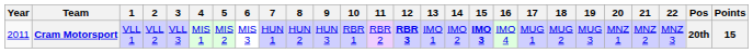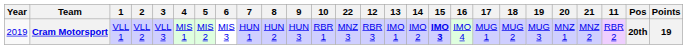 <table class="wikitable" style="text-align:center; font-size:85%">
 <tr>
 <th>Year</th>
 <th>Team</th>
 <th>1</th>
 <th>2</th>
 <th>3</th>
 <th>4</th>
 <th>5</th>
 <th>6</th>
 <th>7</th>
 <th>8</th>
 <th>9</th>
 <th>10</th>
-<th>11</th>
+<th>22</th>
 <th>12</th>
 <th>13</th>
 <th>14</th>
 <th>15</th>
 <th>16</th>
 <th>17</th>
 <th>18</th>
 <th>19</th>
 <th>20</th>
 <th>21</th>
-<th>22</th>
+<th>11</th>
 <th>Pos</th>
 <th>Points</th>
 </tr>
 <tr>
-<td><a href='#'>2011</a></td>
+<td><a href='#'>2019</a></td>
 <th nowrap><a href='#'>Cram Motorsport</a></th>
 <td style="background:#CFCFFF;"><a href='#'>VLL<br>1</a><br></td>
 <td style="background:#CFCFFF;"><a href='#'>VLL<br>2</a><br></td>
 <td style="background:#CFCFFF;"><a href='#'>VLL<br>3</a><br></td>
 <td style="background:#DFFFDF;"><a href='#'>MIS<br>1</a><br></td>
 <td style="background:#DFFFDF;"><a href='#'>MIS<br>2</a><br></td>
 <td style="background:#FFFFFF;"><a href='#'>MIS<br>3</a><br></td>
 <td style="background:#CFCFFF;"><a href='#'>HUN<br>1</a><br></td>
 <td style="background:#CFCFFF;"><a href='#'>HUN<br>2</a><br></td>
 <td style="background:#CFCFFF;"><a href='#'>HUN<br>3</a><br></td>
 <td style="background:#CFCFFF;"><a href='#'>RBR<br>1</a><br></td>
-<td style="background:#EFCFFF;"><a href='#'>RBR<br>2</a><br></td>
-<td style="background:#CFCFFF;"><strong><a href='#'>RBR<br>3</a><br></strong></td>
+<td style="background:#CFCFFF;"><a href='#'>MNZ<br>3</a><br></td>
+<td style="background:#CFCFFF;"><a href='#'>RBR<br>3</a><br></td>
 <td style="background:#CFCFFF;"><a href='#'>IMO<br>1</a><br></td>
 <td style="background:#CFCFFF;"><a href='#'>IMO<br>2</a><br></td>
 <td style="background:#CFCFFF;"><strong><a href='#'>IMO<br>3</a><br></strong></td>
 <td style="background:#DFFFDF;"><a href='#'>IMO<br>4</a><br></td>
 <td style="background:#CFCFFF;"><a href='#'>MUG<br>1</a><br></td>
 <td style="background:#CFCFFF;"><a href='#'>MUG<br>2</a><br></td>
 <td style="background:#CFCFFF;"><a href='#'>MUG<br>3</a><br></td>
 <td style="background:#CFCFFF;"><a href='#'>MNZ<br>1</a><br></td>
 <td style="background:#CFCFFF;"><a href='#'>MNZ<br>2</a><br></td>
-<td style="background:#CFCFFF;"><a href='#'>MNZ<br>3</a><br></td>
+<td style="background:#EFCFFF;"><a href='#'>RBR<br>2</a><br></td>
 <th>20th</th>
-<th>15</th>
+<th>19</th>
 </tr>
 </table>
